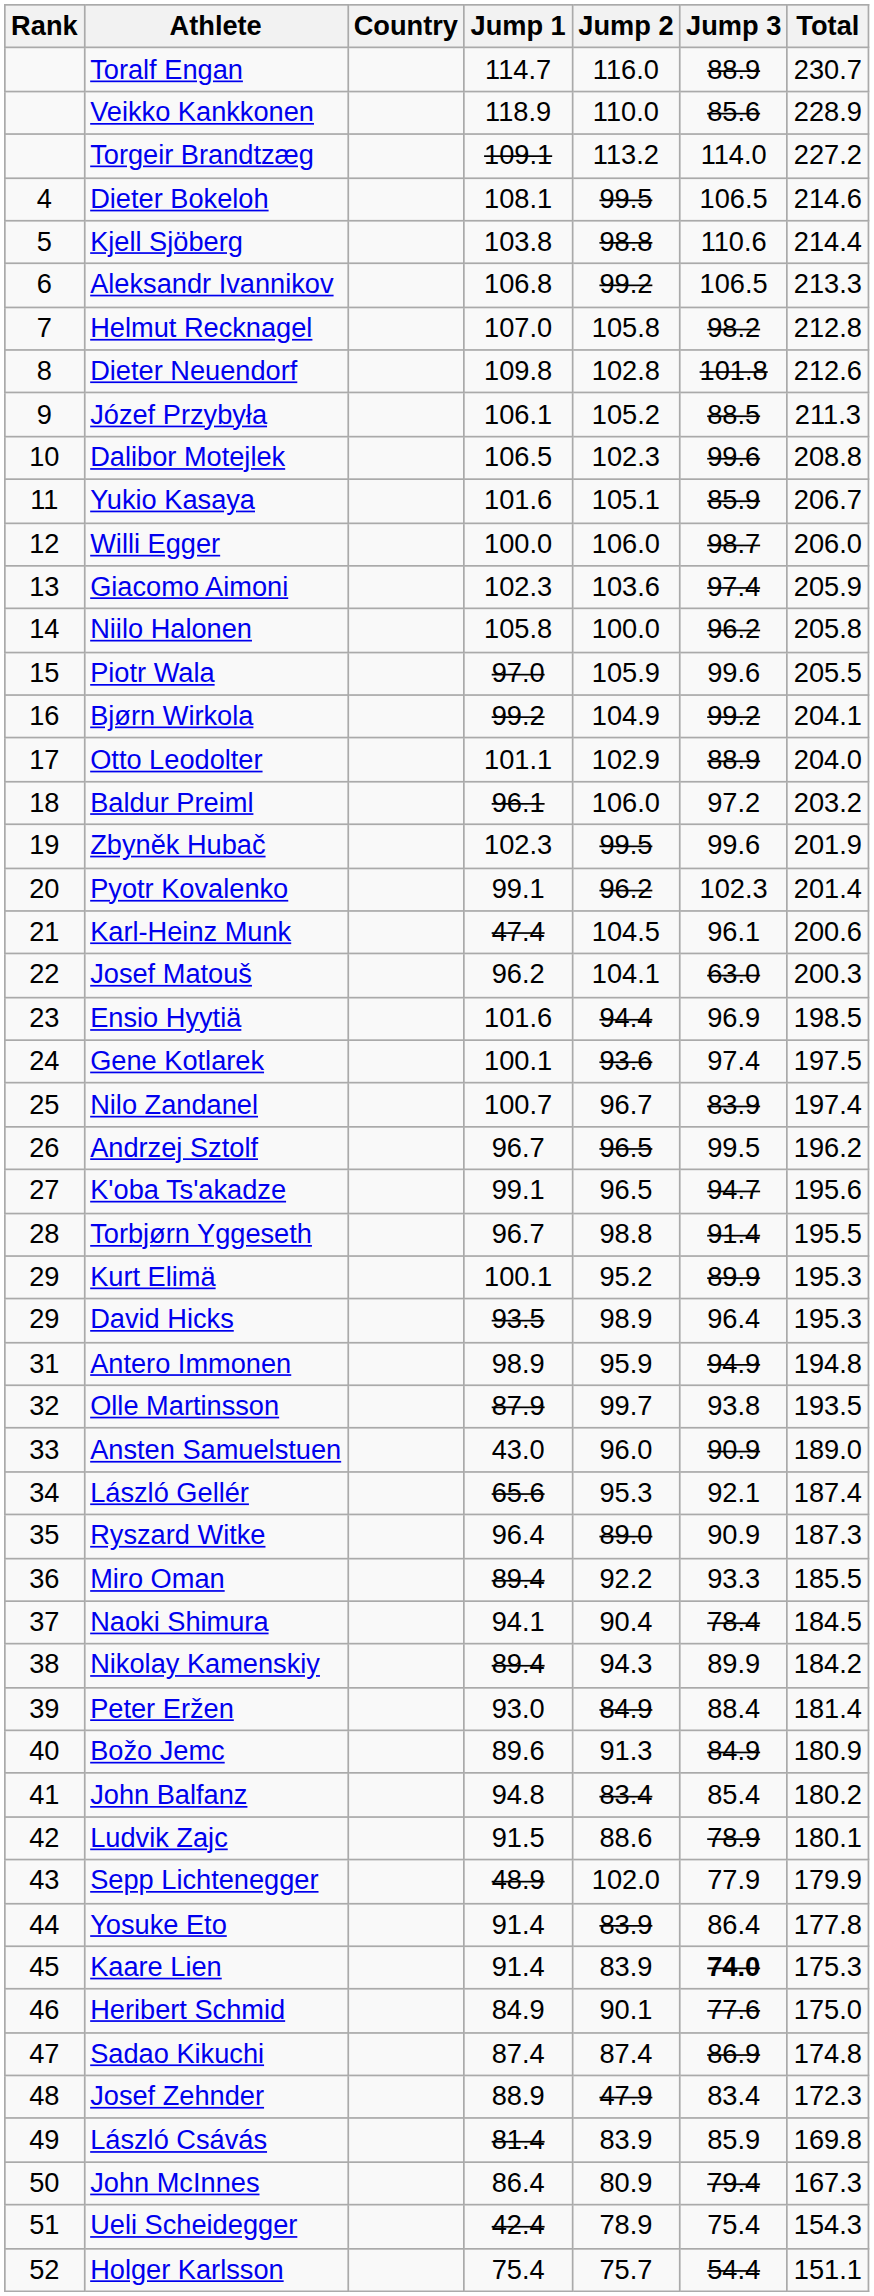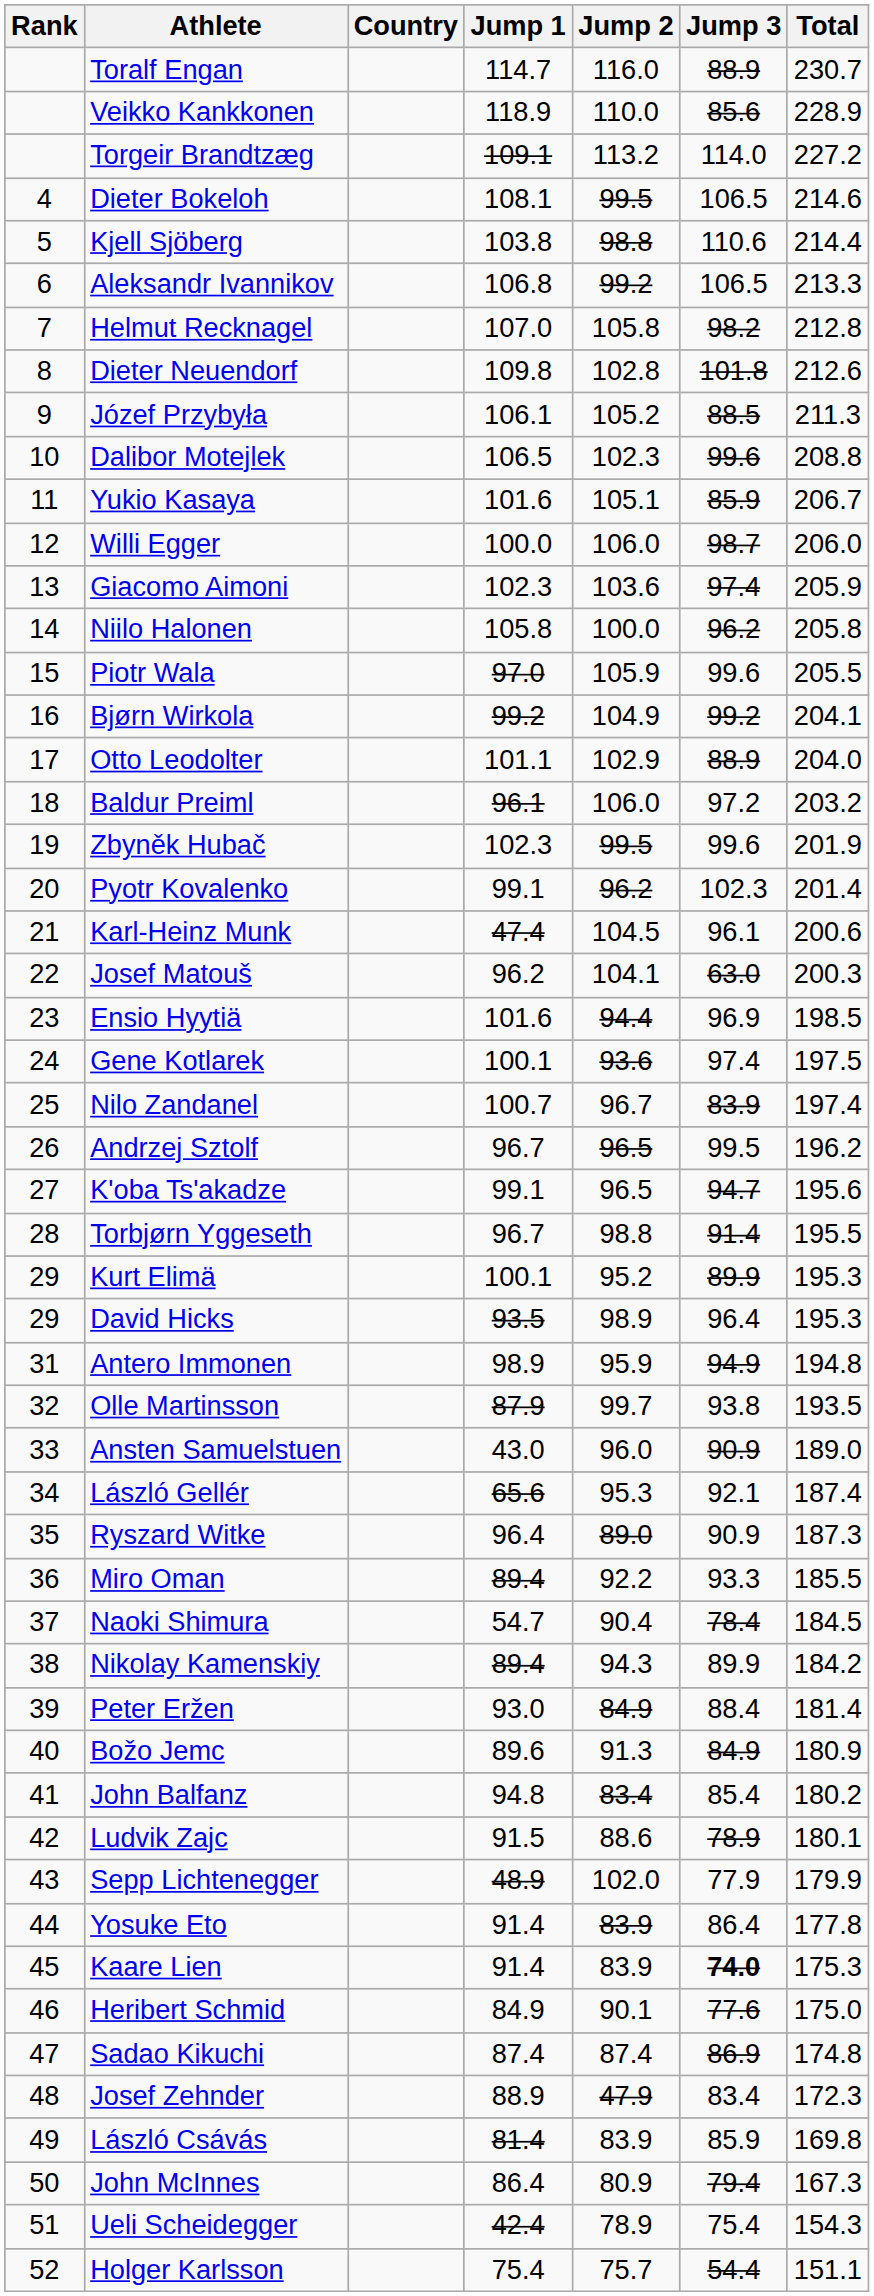 <table class="wikitable sortable" style="text-align:center">
 <tr>
 <th>Rank</th>
 <th>Athlete</th>
 <th>Country</th>
 <th>Jump 1</th>
 <th>Jump 2</th>
 <th>Jump 3</th>
 <th>Total</th>
 </tr>
 <tr>
 <td></td>
 <td align=left><a href='#'>Toralf Engan</a></td>
 <td align=left></td>
 <td>114.7</td>
 <td>116.0</td>
 <td><s>88.9</s></td>
 <td>230.7</td>
 </tr>
 <tr>
 <td></td>
 <td align=left><a href='#'>Veikko Kankkonen</a></td>
 <td align=left></td>
 <td>118.9</td>
 <td>110.0</td>
 <td><s>85.6</s></td>
 <td>228.9</td>
 </tr>
 <tr>
 <td></td>
 <td align=left><a href='#'>Torgeir Brandtzæg</a></td>
 <td align=left></td>
 <td><s>109.1</s></td>
 <td>113.2</td>
 <td>114.0</td>
 <td>227.2</td>
 </tr>
 <tr>
 <td>4</td>
 <td align=left><a href='#'>Dieter Bokeloh</a></td>
 <td align=left></td>
 <td>108.1</td>
 <td><s>99.5</s></td>
 <td>106.5</td>
 <td>214.6</td>
 </tr>
 <tr>
 <td>5</td>
 <td align=left><a href='#'>Kjell Sjöberg</a></td>
 <td align=left></td>
 <td>103.8</td>
 <td><s>98.8</s></td>
 <td>110.6</td>
 <td>214.4</td>
 </tr>
 <tr>
 <td>6</td>
 <td align=left><a href='#'>Aleksandr Ivannikov</a></td>
 <td align=left></td>
 <td>106.8</td>
 <td><s>99.2</s></td>
 <td>106.5</td>
 <td>213.3</td>
 </tr>
 <tr>
 <td>7</td>
 <td align=left><a href='#'>Helmut Recknagel</a></td>
 <td align=left></td>
 <td>107.0</td>
 <td>105.8</td>
 <td><s>98.2</s></td>
 <td>212.8</td>
 </tr>
 <tr>
 <td>8</td>
 <td align=left><a href='#'>Dieter Neuendorf</a></td>
 <td align=left></td>
 <td>109.8</td>
 <td>102.8</td>
 <td><s>101.8</s></td>
 <td>212.6</td>
 </tr>
 <tr>
 <td>9</td>
 <td align=left><a href='#'>Józef Przybyła</a></td>
 <td align=left></td>
 <td>106.1</td>
 <td>105.2</td>
 <td><s>88.5</s></td>
 <td>211.3</td>
 </tr>
 <tr>
 <td>10</td>
 <td align=left><a href='#'>Dalibor Motejlek</a></td>
 <td align=left></td>
 <td>106.5</td>
 <td>102.3</td>
 <td><s>99.6</s></td>
 <td>208.8</td>
 </tr>
 <tr>
 <td>11</td>
 <td align=left><a href='#'>Yukio Kasaya</a></td>
 <td align=left></td>
 <td>101.6</td>
 <td>105.1</td>
 <td><s>85.9</s></td>
 <td>206.7</td>
 </tr>
 <tr>
 <td>12</td>
 <td align=left><a href='#'>Willi Egger</a></td>
 <td align=left></td>
 <td>100.0</td>
 <td>106.0</td>
 <td><s>98.7</s></td>
 <td>206.0</td>
 </tr>
 <tr>
 <td>13</td>
 <td align=left><a href='#'>Giacomo Aimoni</a></td>
 <td align=left></td>
 <td>102.3</td>
 <td>103.6</td>
 <td><s>97.4</s></td>
 <td>205.9</td>
 </tr>
 <tr>
 <td>14</td>
 <td align=left><a href='#'>Niilo Halonen</a></td>
 <td align=left></td>
 <td>105.8</td>
 <td>100.0</td>
 <td><s>96.2</s></td>
 <td>205.8</td>
 </tr>
 <tr>
 <td>15</td>
 <td align=left><a href='#'>Piotr Wala</a></td>
 <td align=left></td>
 <td><s>97.0</s></td>
 <td>105.9</td>
 <td>99.6</td>
 <td>205.5</td>
 </tr>
 <tr>
 <td>16</td>
 <td align=left><a href='#'>Bjørn Wirkola</a></td>
 <td align=left></td>
 <td><s>99.2</s></td>
 <td>104.9</td>
 <td><s>99.2</s></td>
 <td>204.1</td>
 </tr>
 <tr>
 <td>17</td>
 <td align=left><a href='#'>Otto Leodolter</a></td>
 <td align=left></td>
 <td>101.1</td>
 <td>102.9</td>
 <td><s>88.9</s></td>
 <td>204.0</td>
 </tr>
 <tr>
 <td>18</td>
 <td align=left><a href='#'>Baldur Preiml</a></td>
 <td align=left></td>
 <td><s>96.1</s></td>
 <td>106.0</td>
 <td>97.2</td>
 <td>203.2</td>
 </tr>
 <tr>
 <td>19</td>
 <td align=left><a href='#'>Zbyněk Hubač</a></td>
 <td align=left></td>
 <td>102.3</td>
 <td><s>99.5</s></td>
 <td>99.6</td>
 <td>201.9</td>
 </tr>
 <tr>
 <td>20</td>
 <td align=left><a href='#'>Pyotr Kovalenko</a></td>
 <td align=left></td>
 <td>99.1</td>
 <td><s>96.2</s></td>
 <td>102.3</td>
 <td>201.4</td>
 </tr>
 <tr>
 <td>21</td>
 <td align=left><a href='#'>Karl-Heinz Munk</a></td>
 <td align=left></td>
 <td><s>47.4</s></td>
 <td>104.5</td>
 <td>96.1</td>
 <td>200.6</td>
 </tr>
 <tr>
 <td>22</td>
 <td align=left><a href='#'>Josef Matouš</a></td>
 <td align=left></td>
 <td>96.2</td>
 <td>104.1</td>
 <td><s>63.0</s></td>
 <td>200.3</td>
 </tr>
 <tr>
 <td>23</td>
 <td align=left><a href='#'>Ensio Hyytiä</a></td>
 <td align=left></td>
 <td>101.6</td>
 <td><s>94.4</s></td>
 <td>96.9</td>
 <td>198.5</td>
 </tr>
 <tr>
 <td>24</td>
 <td align=left><a href='#'>Gene Kotlarek</a></td>
 <td align=left></td>
 <td>100.1</td>
 <td><s>93.6</s></td>
 <td>97.4</td>
 <td>197.5</td>
 </tr>
 <tr>
 <td>25</td>
 <td align=left><a href='#'>Nilo Zandanel</a></td>
 <td align=left></td>
 <td>100.7</td>
 <td>96.7</td>
 <td><s>83.9</s></td>
 <td>197.4</td>
 </tr>
 <tr>
 <td>26</td>
 <td align=left><a href='#'>Andrzej Sztolf</a></td>
 <td align=left></td>
 <td>96.7</td>
 <td><s>96.5</s></td>
 <td>99.5</td>
 <td>196.2</td>
 </tr>
 <tr>
 <td>27</td>
 <td align=left><a href='#'>K'oba Ts'akadze</a></td>
 <td align=left></td>
 <td>99.1</td>
 <td>96.5</td>
 <td><s>94.7</s></td>
 <td>195.6</td>
 </tr>
 <tr>
 <td>28</td>
 <td align=left><a href='#'>Torbjørn Yggeseth</a></td>
 <td align=left></td>
 <td>96.7</td>
 <td>98.8</td>
 <td><s>91.4</s></td>
 <td>195.5</td>
 </tr>
 <tr>
 <td>29</td>
 <td align=left><a href='#'>Kurt Elimä</a></td>
 <td align=left></td>
 <td>100.1</td>
 <td>95.2</td>
 <td><s>89.9</s></td>
 <td>195.3</td>
 </tr>
 <tr>
 <td>29</td>
 <td align=left><a href='#'>David Hicks</a></td>
 <td align=left></td>
 <td><s>93.5</s></td>
 <td>98.9</td>
 <td>96.4</td>
 <td>195.3</td>
 </tr>
 <tr>
 <td>31</td>
 <td align=left><a href='#'>Antero Immonen</a></td>
 <td align=left></td>
 <td>98.9</td>
 <td>95.9</td>
 <td><s>94.9</s></td>
 <td>194.8</td>
 </tr>
 <tr>
 <td>32</td>
 <td align=left><a href='#'>Olle Martinsson</a></td>
 <td align=left></td>
 <td><s>87.9</s></td>
 <td>99.7</td>
 <td>93.8</td>
 <td>193.5</td>
 </tr>
 <tr>
 <td>33</td>
 <td align=left><a href='#'>Ansten Samuelstuen</a></td>
 <td align=left></td>
 <td>43.0</td>
 <td>96.0</td>
 <td><s>90.9</s></td>
 <td>189.0</td>
 </tr>
 <tr>
 <td>34</td>
 <td align=left><a href='#'>László Gellér</a></td>
 <td align=left></td>
 <td><s>65.6</s></td>
 <td>95.3</td>
 <td>92.1</td>
 <td>187.4</td>
 </tr>
 <tr>
 <td>35</td>
 <td align=left><a href='#'>Ryszard Witke</a></td>
 <td align=left></td>
 <td>96.4</td>
 <td><s>89.0</s></td>
 <td>90.9</td>
 <td>187.3</td>
 </tr>
 <tr>
 <td>36</td>
 <td align=left><a href='#'>Miro Oman</a></td>
 <td align=left></td>
 <td><s>89.4</s></td>
 <td>92.2</td>
 <td>93.3</td>
 <td>185.5</td>
 </tr>
 <tr>
 <td>37</td>
 <td align=left><a href='#'>Naoki Shimura</a></td>
 <td align=left></td>
-<td>94.1</td>
+<td>54.7</td>
 <td>90.4</td>
 <td><s>78.4</s></td>
 <td>184.5</td>
 </tr>
 <tr>
 <td>38</td>
 <td align=left><a href='#'>Nikolay Kamenskiy</a></td>
 <td align=left></td>
 <td><s>89.4</s></td>
 <td>94.3</td>
 <td>89.9</td>
 <td>184.2</td>
 </tr>
 <tr>
 <td>39</td>
 <td align=left><a href='#'>Peter Eržen</a></td>
 <td align=left></td>
 <td>93.0</td>
 <td><s>84.9</s></td>
 <td>88.4</td>
 <td>181.4</td>
 </tr>
 <tr>
 <td>40</td>
 <td align=left><a href='#'>Božo Jemc</a></td>
 <td align=left></td>
 <td>89.6</td>
 <td>91.3</td>
 <td><s>84.9</s></td>
 <td>180.9</td>
 </tr>
 <tr>
 <td>41</td>
 <td align=left><a href='#'>John Balfanz</a></td>
 <td align=left></td>
 <td>94.8</td>
 <td><s>83.4</s></td>
 <td>85.4</td>
 <td>180.2</td>
 </tr>
 <tr>
 <td>42</td>
 <td align=left><a href='#'>Ludvik Zajc</a></td>
 <td align=left></td>
 <td>91.5</td>
 <td>88.6</td>
 <td><s>78.9</s></td>
 <td>180.1</td>
 </tr>
 <tr>
 <td>43</td>
 <td align=left><a href='#'>Sepp Lichtenegger</a></td>
 <td align=left></td>
 <td><s>48.9</s></td>
 <td>102.0</td>
 <td>77.9</td>
 <td>179.9</td>
 </tr>
 <tr>
 <td>44</td>
 <td align=left><a href='#'>Yosuke Eto</a></td>
 <td align=left></td>
 <td>91.4</td>
 <td><s>83.9</s></td>
 <td>86.4</td>
 <td>177.8</td>
 </tr>
 <tr>
 <td>45</td>
 <td align=left><a href='#'>Kaare Lien</a></td>
 <td align=left></td>
 <td>91.4</td>
 <td>83.9</td>
 <td><strong><s>74.0</s></strong></td>
 <td>175.3</td>
 </tr>
 <tr>
 <td>46</td>
 <td align=left><a href='#'>Heribert Schmid</a></td>
 <td align=left></td>
 <td>84.9</td>
 <td>90.1</td>
 <td><s>77.6</s></td>
 <td>175.0</td>
 </tr>
 <tr>
 <td>47</td>
 <td align=left><a href='#'>Sadao Kikuchi</a></td>
 <td align=left></td>
 <td>87.4</td>
 <td>87.4</td>
 <td><s>86.9</s></td>
 <td>174.8</td>
 </tr>
 <tr>
 <td>48</td>
 <td align=left><a href='#'>Josef Zehnder</a></td>
 <td align=left></td>
 <td>88.9</td>
 <td><s>47.9</s></td>
 <td>83.4</td>
 <td>172.3</td>
 </tr>
 <tr>
 <td>49</td>
 <td align=left><a href='#'>László Csávás</a></td>
 <td align=left></td>
 <td><s>81.4</s></td>
 <td>83.9</td>
 <td>85.9</td>
 <td>169.8</td>
 </tr>
 <tr>
 <td>50</td>
 <td align=left><a href='#'>John McInnes</a></td>
 <td align=left></td>
 <td>86.4</td>
 <td>80.9</td>
 <td><s>79.4</s></td>
 <td>167.3</td>
 </tr>
 <tr>
 <td>51</td>
 <td align=left><a href='#'>Ueli Scheidegger</a></td>
 <td align=left></td>
 <td><s>42.4</s></td>
 <td>78.9</td>
 <td>75.4</td>
 <td>154.3</td>
 </tr>
 <tr>
 <td>52</td>
 <td align=left><a href='#'>Holger Karlsson</a></td>
 <td align=left></td>
 <td>75.4</td>
 <td>75.7</td>
 <td><s>54.4</s></td>
 <td>151.1</td>
 </tr>
 </table>
